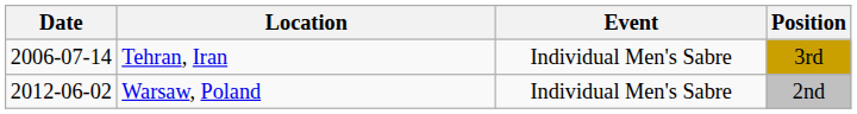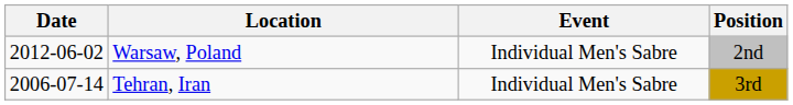 <table class="wikitable" style="text-align:center;">
 <tr>
 <th>Date</th>
 <th style="width:17em">Location</th>
 <th style="width:12em">Event</th>
 <th>Position</th>
 </tr>
 <tr>
+<td>2012-06-02</td>
+<td rowspan="1" align="left"> <a href='#'>Warsaw</a>, <a href='#'>Poland</a></td>
+<td>Individual Men's Sabre</td>
+<td bgcolor="silver">2nd</td>
+</tr>
+<tr>
 <td>2006-07-14</td>
 <td rowspan="1" align="left"> <a href='#'>Tehran</a>, <a href='#'>Iran</a></td>
 <td rowspan="1">Individual Men's Sabre</td>
 <td bgcolor="caramel">3rd</td>
 </tr>
-<tr>
-<td>2012-06-02</td>
-<td rowspan="1" align="left"> <a href='#'>Warsaw</a>, <a href='#'>Poland</a></td>
-<td>Individual Men's Sabre</td>
-<td bgcolor="silver">2nd</td>
-</tr>
 </table>
